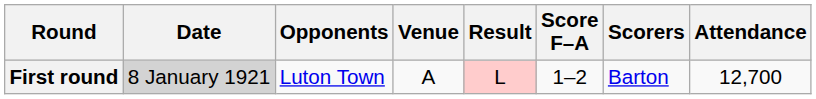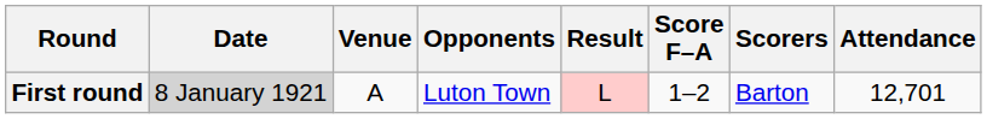 <table class="wikitable plainrowheaders" style="text-align:center">
 <tr>
 <th scope="col">Round</th>
 <th scope="col">Date</th>
+<th scope="col">Venue</th>
 <th scope="col">Opponents</th>
-<th scope="col">Venue</th>
 <th scope="col">Result</th>
 <th scope="col">Score<br>F–A</th>
 <th scope="col">Scorers</th>
 <th scope="col">Attendance</th>
 </tr>
 <tr>
 <th scope="row">First round</th>
 <td align="left" style="background: lightgrey;">8 January 1921</td>
+<td>A</td>
 <td align="left"><a href='#'>Luton Town</a></td>
-<td>A</td>
 <td style=background:#fcc>L</td>
 <td>1–2</td>
 <td align="left"><a href='#'>Barton</a></td>
-<td>12,700</td>
+<td>12,701</td>
 </tr>
 </table>
